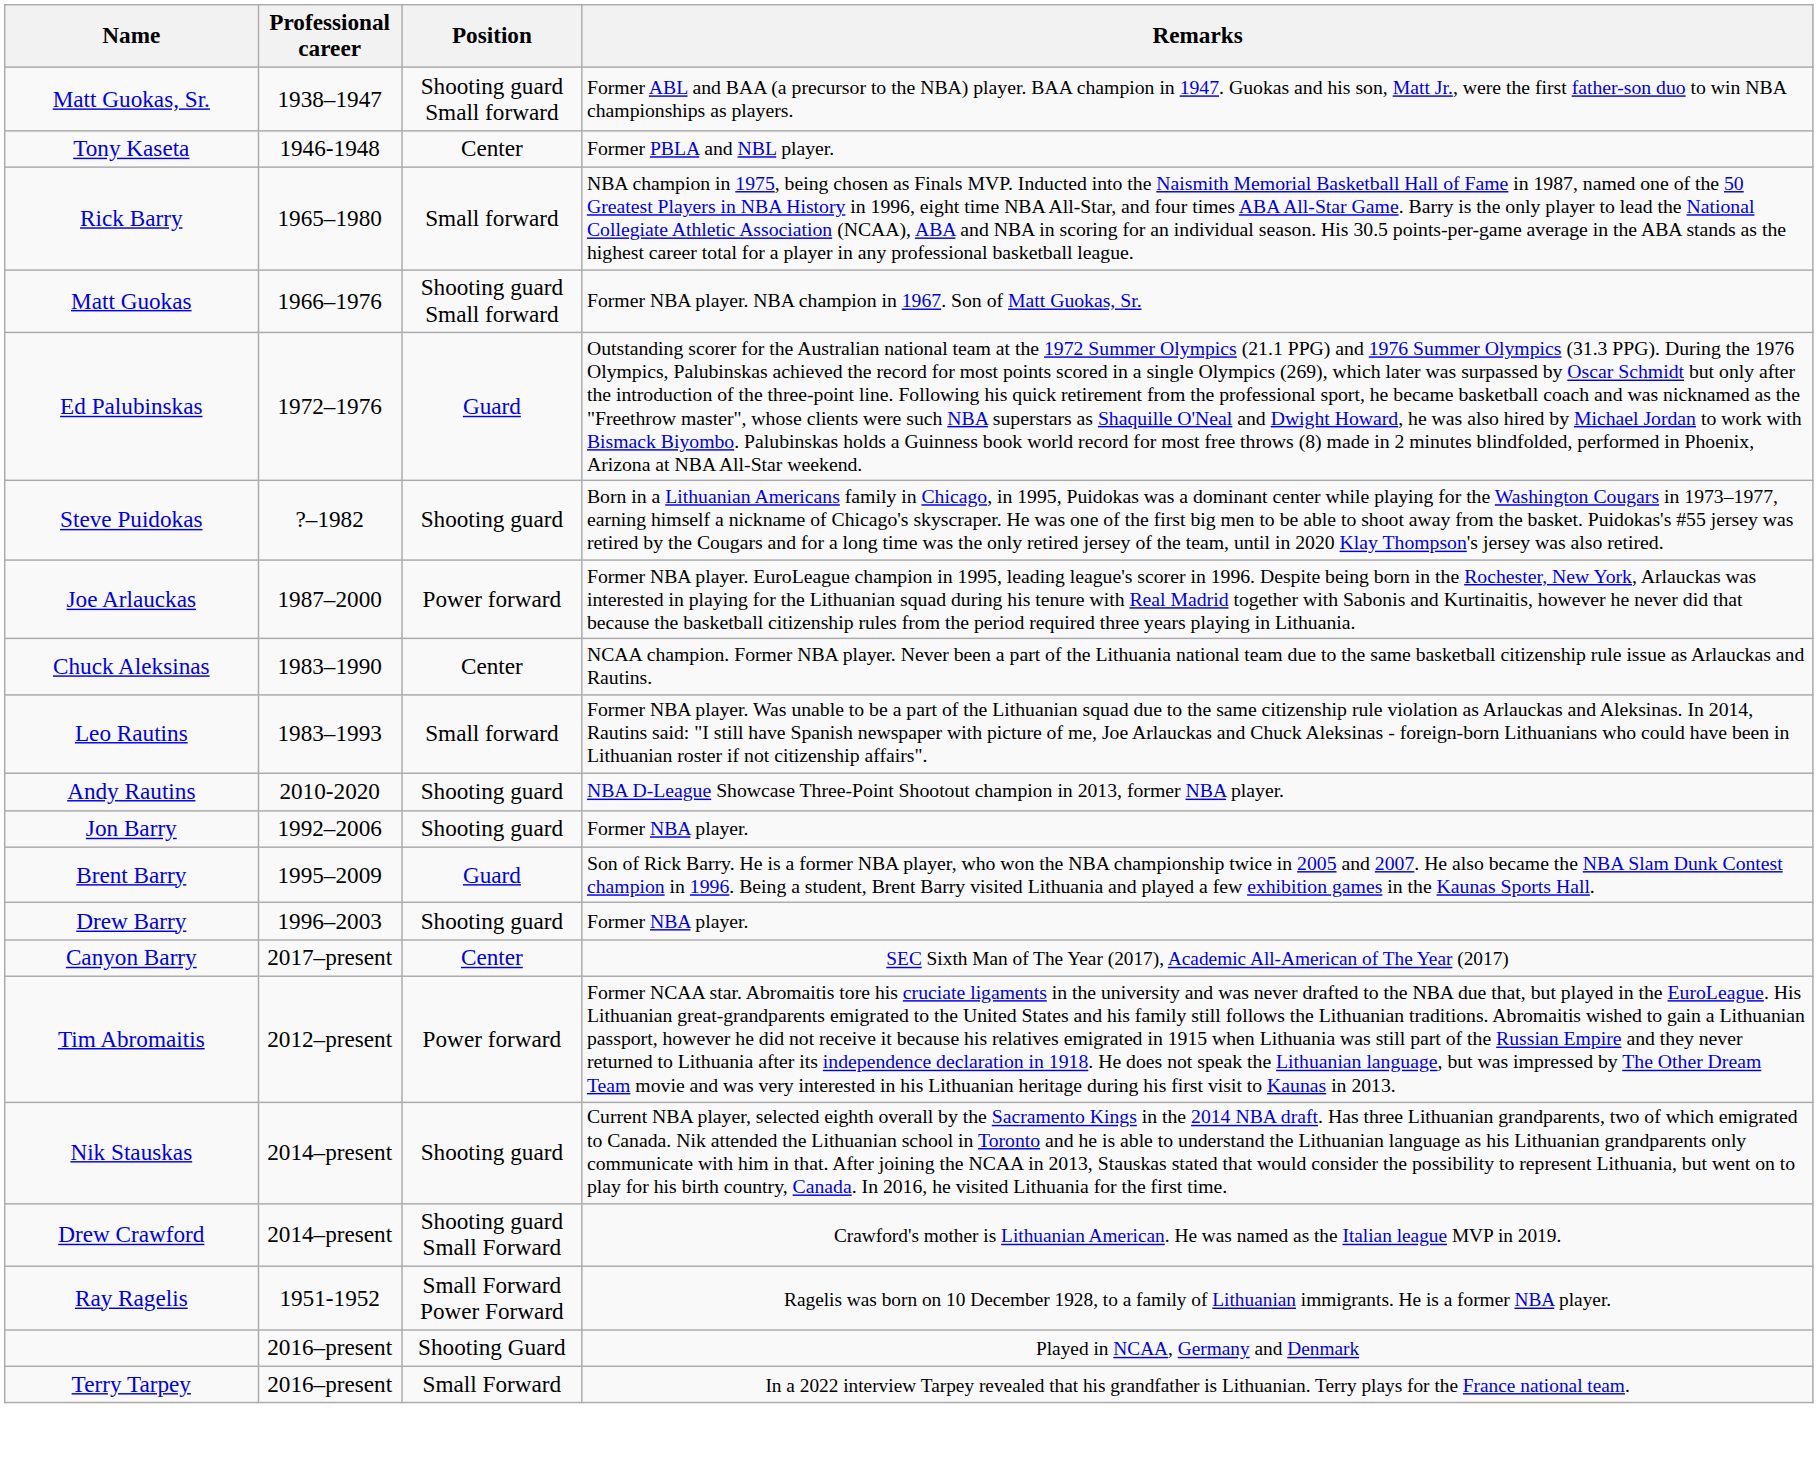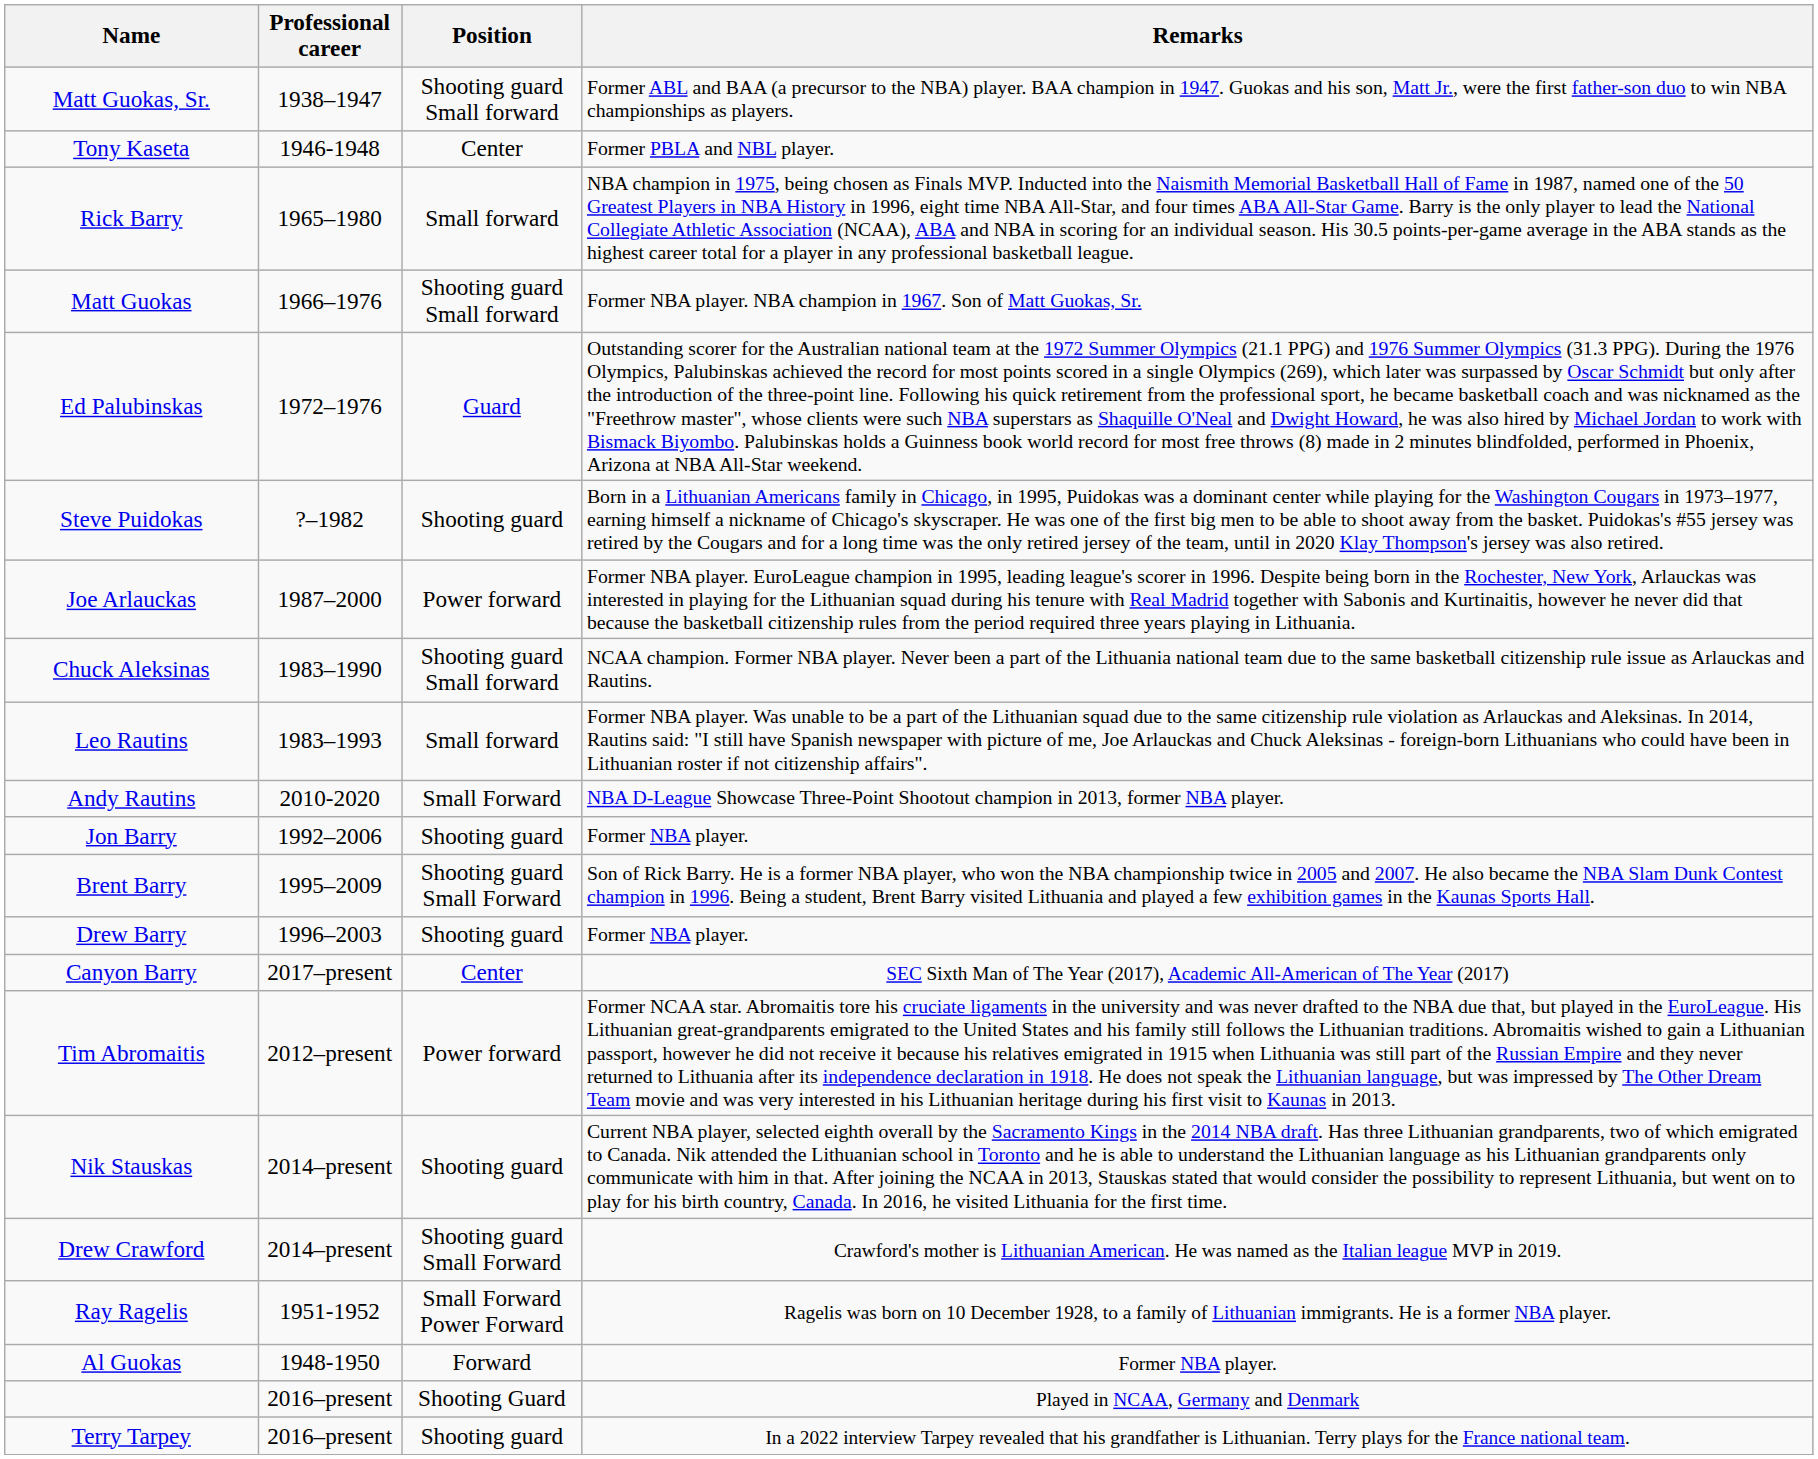 <table class="wikitable" style="text-align:center;">
 <tr>
 <th width="14%">Name</th>
 <th>Professional career</th>
 <th width="10%">Position</th>
 <th>Remarks</th>
 </tr>
 <tr>
 <td><a href='#'>Matt Guokas, Sr.</a></td>
 <td>1938–1947</td>
 <td>Shooting guard<br>Small forward</td>
 <td style="text-align:left; font-size:85%;">Former <a href='#'>ABL</a> and BAA (a precursor to the NBA) player. BAA champion in <a href='#'>1947</a>. Guokas and his son, <a href='#'>Matt Jr.</a>, were the first <a href='#'>father-son duo</a> to win NBA championships as players.</td>
 </tr>
 <tr>
 <td><a href='#'>Tony Kaseta</a></td>
 <td>1946-1948</td>
 <td>Center</td>
 <td style="text-align:left; font-size:85%;">Former <a href='#'>PBLA</a> and <a href='#'>NBL</a> player.</td>
 </tr>
 <tr>
 <td><a href='#'>Rick Barry</a></td>
 <td>1965–1980</td>
 <td>Small forward</td>
 <td style="text-align:left; font-size:85%;">NBA champion in <a href='#'>1975</a>, being chosen as Finals MVP. Inducted into the <a href='#'>Naismith Memorial Basketball Hall of Fame</a> in 1987, named one of the <a href='#'>50 Greatest Players in NBA History</a> in 1996, eight time NBA All-Star, and four times <a href='#'>ABA All-Star Game</a>. Barry is the only player to lead the <a href='#'>National Collegiate Athletic Association</a> (NCAA), <a href='#'>ABA</a> and NBA in scoring for an individual season. His 30.5 points-per-game average in the ABA stands as the highest career total for a player in any professional basketball league.</td>
 </tr>
 <tr>
 <td><a href='#'>Matt Guokas</a></td>
 <td>1966–1976</td>
 <td>Shooting guard<br>Small forward</td>
 <td style="text-align:left; font-size:85%;">Former NBA player. NBA champion in <a href='#'>1967</a>. Son of <a href='#'>Matt Guokas, Sr.</a></td>
 </tr>
 <tr>
 <td><a href='#'>Ed Palubinskas</a></td>
 <td>1972–1976</td>
 <td><a href='#'>Guard</a></td>
 <td style="text-align:left; font-size:85%;">Outstanding scorer for the Australian national team at the <a href='#'>1972 Summer Olympics</a> (21.1 PPG) and <a href='#'>1976 Summer Olympics</a> (31.3 PPG). During the 1976 Olympics, Palubinskas achieved the record for most points scored in a single Olympics (269), which later was surpassed by <a href='#'>Oscar Schmidt</a> but only after the introduction of the three-point line. Following his quick retirement from the professional sport, he became basketball coach and was nicknamed as the "Freethrow master", whose clients were such <a href='#'>NBA</a> superstars as <a href='#'>Shaquille O'Neal</a> and <a href='#'>Dwight Howard</a>, he was also hired by <a href='#'>Michael Jordan</a> to work with <a href='#'>Bismack Biyombo</a>. Palubinskas holds a Guinness book world record for most free throws (8) made in 2 minutes blindfolded, performed in Phoenix, Arizona at NBA All-Star weekend.</td>
 </tr>
 <tr>
 <td><a href='#'>Steve Puidokas</a></td>
 <td>?–1982</td>
 <td>Shooting guard</td>
 <td style="text-align:left; font-size:85%;">Born in a <a href='#'>Lithuanian Americans</a> family in <a href='#'>Chicago</a>, in 1995, Puidokas was a dominant center while playing for the <a href='#'>Washington Cougars</a> in 1973–1977, earning himself a nickname of Chicago's skyscraper. He was one of the first big men to be able to shoot away from the basket. Puidokas's #55 jersey was retired by the Cougars and for a long time was the only retired jersey of the team, until in 2020 <a href='#'>Klay Thompson</a>'s jersey was also retired.</td>
 </tr>
 <tr>
 <td><a href='#'>Joe Arlauckas</a></td>
 <td>1987–2000</td>
 <td>Power forward</td>
 <td style="text-align:left; font-size:85%;">Former NBA player. EuroLeague champion in 1995, leading league's scorer in 1996. Despite being born in the <a href='#'>Rochester, New York</a>, Arlauckas was interested in playing for the Lithuanian squad during his tenure with <a href='#'>Real Madrid</a> together with Sabonis and Kurtinaitis, however he never did that because the basketball citizenship rules from the period required three years playing in Lithuania.</td>
 </tr>
 <tr>
 <td><a href='#'>Chuck Aleksinas</a></td>
 <td>1983–1990</td>
-<td>Center</td>
+<td>Shooting guard<br>Small forward</td>
 <td style="text-align:left; font-size:85%;">NCAA champion. Former NBA player. Never been a part of the Lithuania national team due to the same basketball citizenship rule issue as Arlauckas and Rautins.</td>
 </tr>
 <tr>
 <td><a href='#'>Leo Rautins</a></td>
 <td>1983–1993</td>
 <td>Small forward</td>
 <td style="text-align:left; font-size:85%;">Former NBA player. Was unable to be a part of the Lithuanian squad due to the same citizenship rule violation as Arlauckas and Aleksinas. In 2014, Rautins said: "I still have Spanish newspaper with picture of me, Joe Arlauckas and Chuck Aleksinas - foreign-born Lithuanians who could have been in Lithuanian roster if not citizenship affairs".</td>
 </tr>
 <tr>
 <td><a href='#'>Andy Rautins</a></td>
 <td>2010-2020</td>
-<td>Shooting guard</td>
+<td>Small Forward</td>
 <td style="text-align:left; font-size:85%;"><a href='#'>NBA D-League</a> Showcase Three-Point Shootout champion in 2013, former <a href='#'>NBA</a> player.</td>
 </tr>
 <tr>
 <td><a href='#'>Jon Barry</a></td>
 <td>1992–2006</td>
 <td>Shooting guard</td>
 <td style="text-align:left; font-size:85%;">Former <a href='#'>NBA</a> player.</td>
 </tr>
 <tr>
 <td><a href='#'>Brent Barry</a></td>
 <td>1995–2009</td>
-<td><a href='#'>Guard</a></td>
+<td>Shooting guard<br>Small Forward</td>
 <td style="text-align:left; font-size:85%;">Son of Rick Barry. He is a former NBA player, who won the NBA championship twice in <a href='#'>2005</a> and <a href='#'>2007</a>. He also became the <a href='#'>NBA Slam Dunk Contest champion</a> in <a href='#'>1996</a>. Being a student, Brent Barry visited Lithuania and played a few <a href='#'>exhibition games</a> in the <a href='#'>Kaunas Sports Hall</a>.</td>
 </tr>
 <tr>
 <td><a href='#'>Drew Barry</a></td>
 <td>1996–2003</td>
 <td>Shooting guard</td>
 <td style="text-align:left; font-size:85%;">Former <a href='#'>NBA</a> player.</td>
 </tr>
 <tr>
 <td><a href='#'>Canyon Barry</a></td>
 <td>2017–present</td>
 <td><a href='#'>Center</a></td>
 <td><small><a href='#'>SEC</a> Sixth Man of The Year (2017), <a href='#'>Academic All-American of The Year</a> (2017)</small></td>
 </tr>
 <tr>
 <td><a href='#'>Tim Abromaitis</a></td>
 <td>2012–present</td>
 <td>Power forward</td>
 <td style="text-align:left; font-size:85%;">Former NCAA star. Abromaitis tore his <a href='#'>cruciate ligaments</a> in the university and was never drafted to the NBA due that, but played in the <a href='#'>EuroLeague</a>. His Lithuanian great-grandparents emigrated to the United States and his family still follows the Lithuanian traditions. Abromaitis wished to gain a Lithuanian passport, however he did not receive it because his relatives emigrated in 1915 when Lithuania was still part of the <a href='#'>Russian Empire</a> and they never returned to Lithuania after its <a href='#'>independence declaration in 1918</a>. He does not speak the <a href='#'>Lithuanian language</a>, but was impressed by <a href='#'>The Other Dream Team</a> movie and was very interested in his Lithuanian heritage during his first visit to <a href='#'>Kaunas</a> in 2013.</td>
 </tr>
 <tr>
 <td><a href='#'>Nik Stauskas</a></td>
 <td>2014–present</td>
 <td>Shooting guard</td>
 <td style="text-align:left; font-size:85%;">Current NBA player, selected eighth overall by the <a href='#'>Sacramento Kings</a> in the <a href='#'>2014 NBA draft</a>. Has three Lithuanian grandparents, two of which emigrated to Canada. Nik attended the Lithuanian school in <a href='#'>Toronto</a> and he is able to understand the Lithuanian language as his Lithuanian grandparents only communicate with him in that. After joining the NCAA in 2013, Stauskas stated that would consider the possibility to represent Lithuania, but went on to play for his birth country, <a href='#'>Canada</a>. In 2016, he visited Lithuania for the first time.</td>
 </tr>
 <tr>
 <td><a href='#'>Drew Crawford</a></td>
 <td>2014–present</td>
 <td>Shooting guard<br>Small Forward</td>
 <td><small>Crawford's mother is <a href='#'>Lithuanian American</a>. He was named as the <a href='#'>Italian league</a> MVP in 2019.</small></td>
 </tr>
 <tr>
 <td><a href='#'>Ray Ragelis</a></td>
 <td>1951-1952</td>
 <td>Small Forward<br>Power Forward</td>
 <td><small>Ragelis was born on 10 December 1928, to a family of <a href='#'>Lithuanian</a> immigrants. He is a former <a href='#'>NBA</a> player.</small></td>
 </tr>
 <tr>
+<td><a href='#'>Al Guokas</a></td>
+<td>1948-1950</td>
+<td>Forward</td>
+<td><small>Former <a href='#'>NBA</a> player.</small></td>
+</tr>
+<tr>
 <td></td>
 <td>2016–present</td>
 <td>Shooting Guard</td>
 <td><small>Played in <a href='#'>NCAA</a>, <a href='#'>Germany</a> and <a href='#'>Denmark</a></small></td>
 </tr>
 <tr>
 <td><a href='#'>Terry Tarpey</a></td>
 <td>2016–present</td>
-<td>Small Forward</td>
+<td>Shooting guard</td>
 <td><small>In a 2022 interview Tarpey revealed that his grandfather is Lithuanian. Terry plays for the <a href='#'>France national team</a>.</small></td>
 </tr>
 </table>
